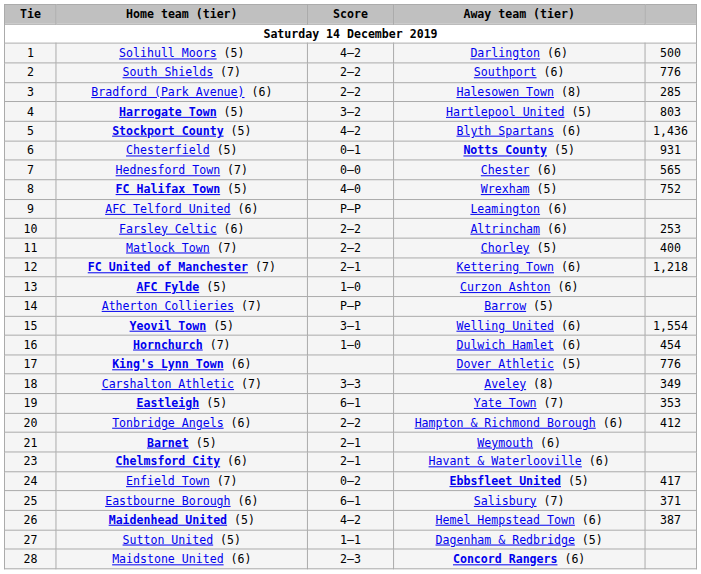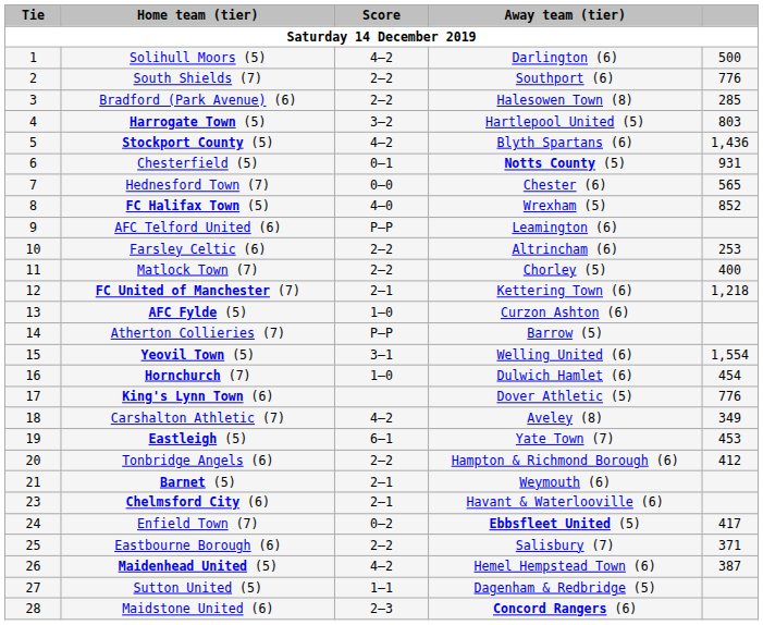 <table class="wikitable" style="width: 700px; background:WhiteSmoke; text-align:center; font-size:90%">
 <tr>
 <td scope="col" style="width:  7.50%; background:silver;"><strong>Tie</strong></td>
 <td scope="col" style="width: 36.25%; background:silver;"><strong>Home team (tier)</strong></td>
 <td scope="col" style="width: 12.50%; background:silver;"><strong>Score</strong></td>
 <td scope="col" style="width: 36.25%; background:silver;"><strong>Away team (tier)</strong></td>
 <td scope="col" style="width:  7.50%; background:silver;"><strong></strong></td>
 </tr>
 <tr>
 <td colspan="5" style= background:White><strong>Saturday 14 December 2019</strong></td>
 </tr>
 <tr>
 <td>1</td>
 <td><a href='#'>Solihull Moors</a> (5)</td>
 <td>4–2</td>
 <td><a href='#'>Darlington</a> (6)</td>
 <td>500</td>
 </tr>
 <tr>
 <td>2</td>
 <td><a href='#'>South Shields</a> (7)</td>
 <td>2–2</td>
 <td><a href='#'>Southport</a> (6)</td>
 <td>776</td>
 </tr>
 <tr>
 <td>3</td>
 <td><a href='#'>Bradford (Park Avenue)</a> (6)</td>
 <td>2–2</td>
 <td><a href='#'>Halesowen Town</a> (8)</td>
 <td>285</td>
 </tr>
 <tr>
 <td>4</td>
 <td><strong><a href='#'>Harrogate Town</a></strong> (5)</td>
 <td>3–2</td>
 <td><a href='#'>Hartlepool United</a> (5)</td>
 <td>803</td>
 </tr>
 <tr>
 <td>5</td>
 <td><strong><a href='#'>Stockport County</a></strong> (5)</td>
 <td>4–2</td>
 <td><a href='#'>Blyth Spartans</a> (6)</td>
 <td>1,436</td>
 </tr>
 <tr>
 <td>6</td>
 <td><a href='#'>Chesterfield</a> (5)</td>
 <td>0–1</td>
 <td><strong><a href='#'>Notts County</a></strong> (5)</td>
 <td>931</td>
 </tr>
 <tr>
 <td>7</td>
 <td><a href='#'>Hednesford Town</a> (7)</td>
 <td>0–0</td>
 <td><a href='#'>Chester</a> (6)</td>
 <td>565</td>
 </tr>
 <tr>
 <td>8</td>
 <td><strong><a href='#'>FC Halifax Town</a></strong> (5)</td>
 <td>4–0</td>
 <td><a href='#'>Wrexham</a> (5)</td>
-<td>752</td>
+<td>852</td>
 </tr>
 <tr>
 <td>9</td>
 <td><a href='#'>AFC Telford United</a> (6)</td>
 <td>P–P</td>
 <td><a href='#'>Leamington</a> (6)</td>
 <td></td>
 </tr>
 <tr>
 <td>10</td>
 <td><a href='#'>Farsley Celtic</a> (6)</td>
 <td>2–2</td>
 <td><a href='#'>Altrincham</a> (6)</td>
 <td>253</td>
 </tr>
 <tr>
 <td>11</td>
 <td><a href='#'>Matlock Town</a> (7)</td>
 <td>2–2</td>
 <td><a href='#'>Chorley</a> (5)</td>
 <td>400</td>
 </tr>
 <tr>
 <td>12</td>
 <td><strong><a href='#'>FC United of Manchester</a></strong> (7)</td>
 <td>2–1</td>
 <td><a href='#'>Kettering Town</a> (6)</td>
 <td>1,218</td>
 </tr>
 <tr>
 <td>13</td>
 <td><strong><a href='#'>AFC Fylde</a></strong> (5)</td>
 <td>1–0</td>
 <td><a href='#'>Curzon Ashton</a> (6)</td>
 <td></td>
 </tr>
 <tr>
 <td>14</td>
 <td><a href='#'>Atherton Collieries</a> (7)</td>
 <td>P–P</td>
 <td><a href='#'>Barrow</a> (5)</td>
 <td></td>
 </tr>
 <tr>
 <td>15</td>
 <td><strong><a href='#'>Yeovil Town</a></strong> (5)</td>
 <td>3–1</td>
 <td><a href='#'>Welling United</a> (6)</td>
 <td>1,554</td>
 </tr>
 <tr>
 <td>16</td>
 <td><strong><a href='#'>Hornchurch</a></strong> (7)</td>
 <td>1–0</td>
 <td><a href='#'>Dulwich Hamlet</a> (6)</td>
 <td>454</td>
 </tr>
 <tr>
 <td>17</td>
 <td><strong><a href='#'>King's Lynn Town</a></strong> (6)</td>
 <td></td>
 <td><a href='#'>Dover Athletic</a> (5)</td>
 <td>776</td>
 </tr>
 <tr>
 <td>18</td>
 <td><a href='#'>Carshalton Athletic</a> (7)</td>
-<td>3–3</td>
+<td>4–2</td>
 <td><a href='#'>Aveley</a> (8)</td>
 <td>349</td>
 </tr>
 <tr>
 <td>19</td>
 <td><strong><a href='#'>Eastleigh</a></strong> (5)</td>
 <td>6–1</td>
 <td><a href='#'>Yate Town</a> (7)</td>
-<td>353</td>
+<td>453</td>
 </tr>
 <tr>
 <td>20</td>
 <td><a href='#'>Tonbridge Angels</a> (6)</td>
 <td>2–2</td>
 <td><a href='#'>Hampton & Richmond Borough</a> (6)</td>
 <td>412</td>
 </tr>
 <tr>
 <td>21</td>
 <td><strong><a href='#'>Barnet</a></strong> (5)</td>
 <td>2–1</td>
 <td><a href='#'>Weymouth</a> (6)</td>
 <td></td>
 </tr>
 <tr>
 <td>23</td>
 <td><strong><a href='#'>Chelmsford City</a></strong> (6)</td>
 <td>2–1</td>
 <td><a href='#'>Havant & Waterlooville</a> (6)</td>
 <td></td>
 </tr>
 <tr>
 <td>24</td>
 <td><a href='#'>Enfield Town</a> (7)</td>
 <td>0–2</td>
 <td><strong><a href='#'>Ebbsfleet United</a></strong> (5)</td>
 <td>417</td>
 </tr>
 <tr>
 <td>25</td>
 <td><a href='#'>Eastbourne Borough</a> (6)</td>
-<td>6–1</td>
+<td>2–2</td>
 <td><a href='#'>Salisbury</a> (7)</td>
 <td>371</td>
 </tr>
 <tr>
 <td>26</td>
 <td><strong><a href='#'>Maidenhead United</a></strong> (5)</td>
 <td>4–2</td>
 <td><a href='#'>Hemel Hempstead Town</a> (6)</td>
 <td>387</td>
 </tr>
 <tr>
 <td>27</td>
 <td><a href='#'>Sutton United</a> (5)</td>
 <td>1–1</td>
 <td><a href='#'>Dagenham & Redbridge</a> (5)</td>
 <td></td>
 </tr>
 <tr>
 <td>28</td>
 <td><a href='#'>Maidstone United</a> (6)</td>
 <td>2–3</td>
 <td><strong><a href='#'>Concord Rangers</a></strong> (6)</td>
 <td></td>
 </tr>
 </table>
